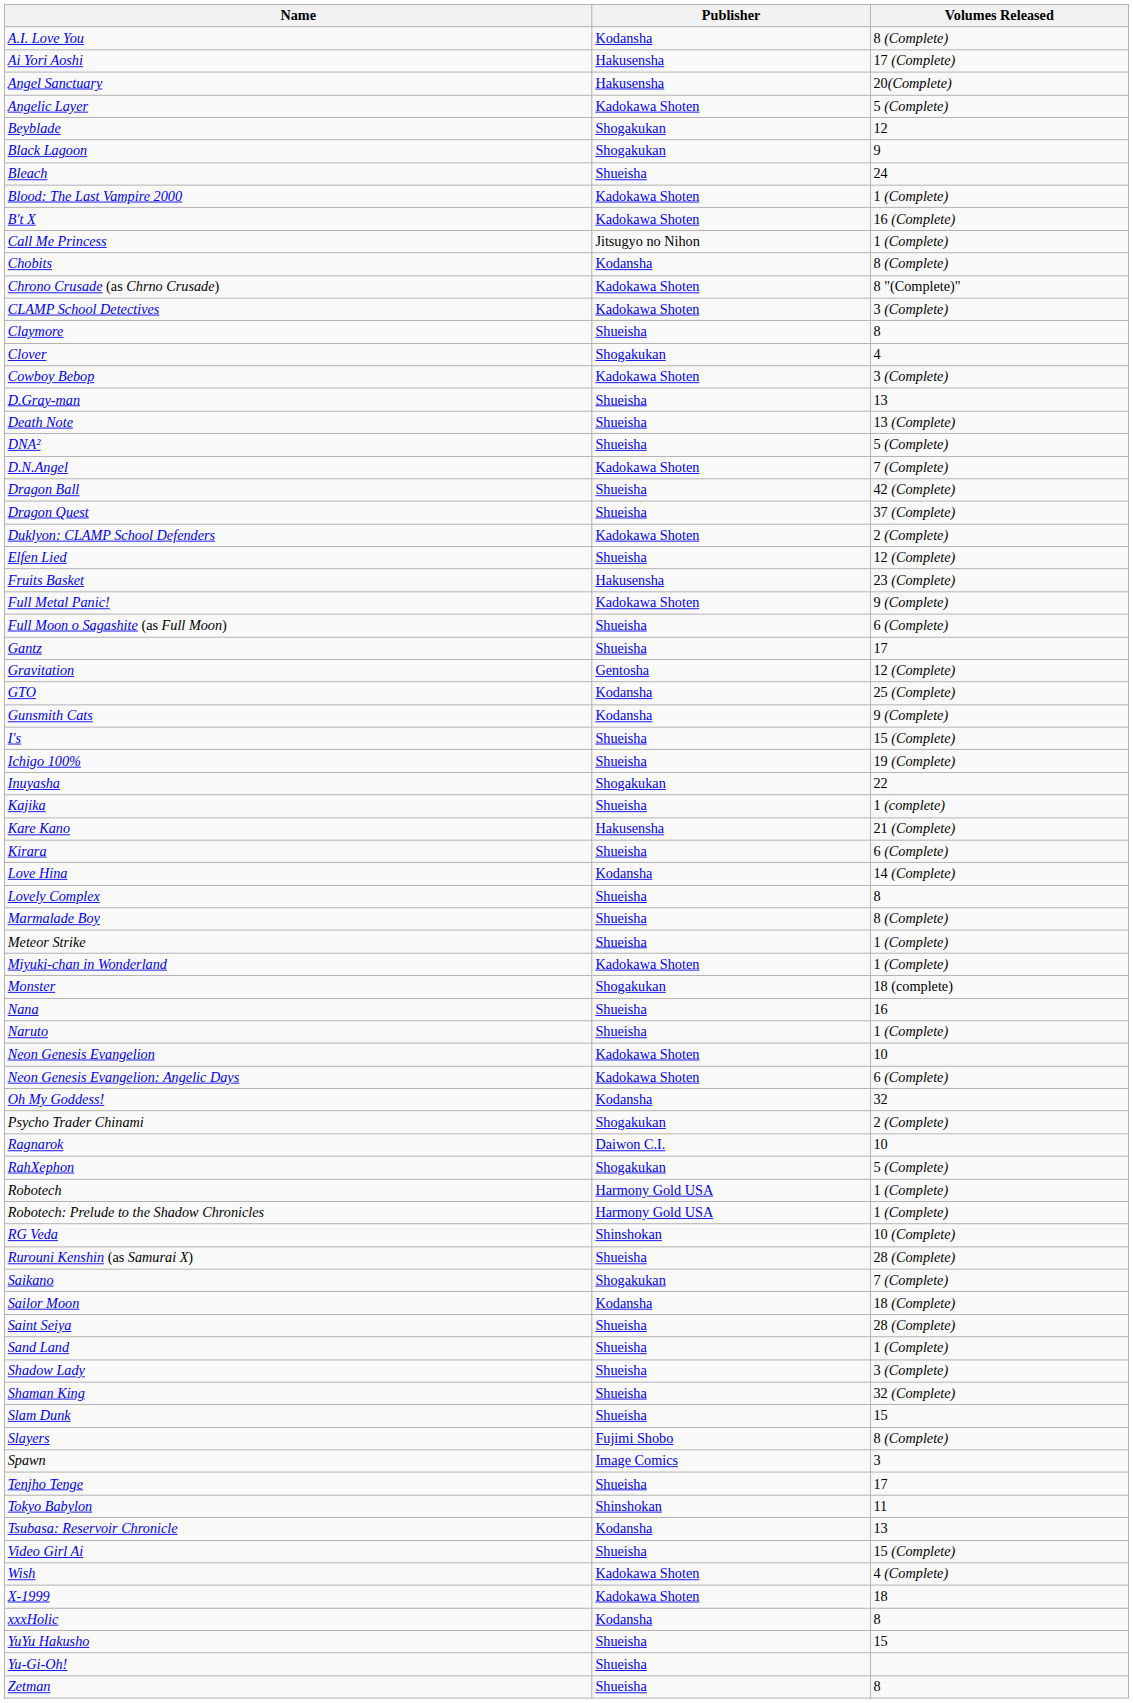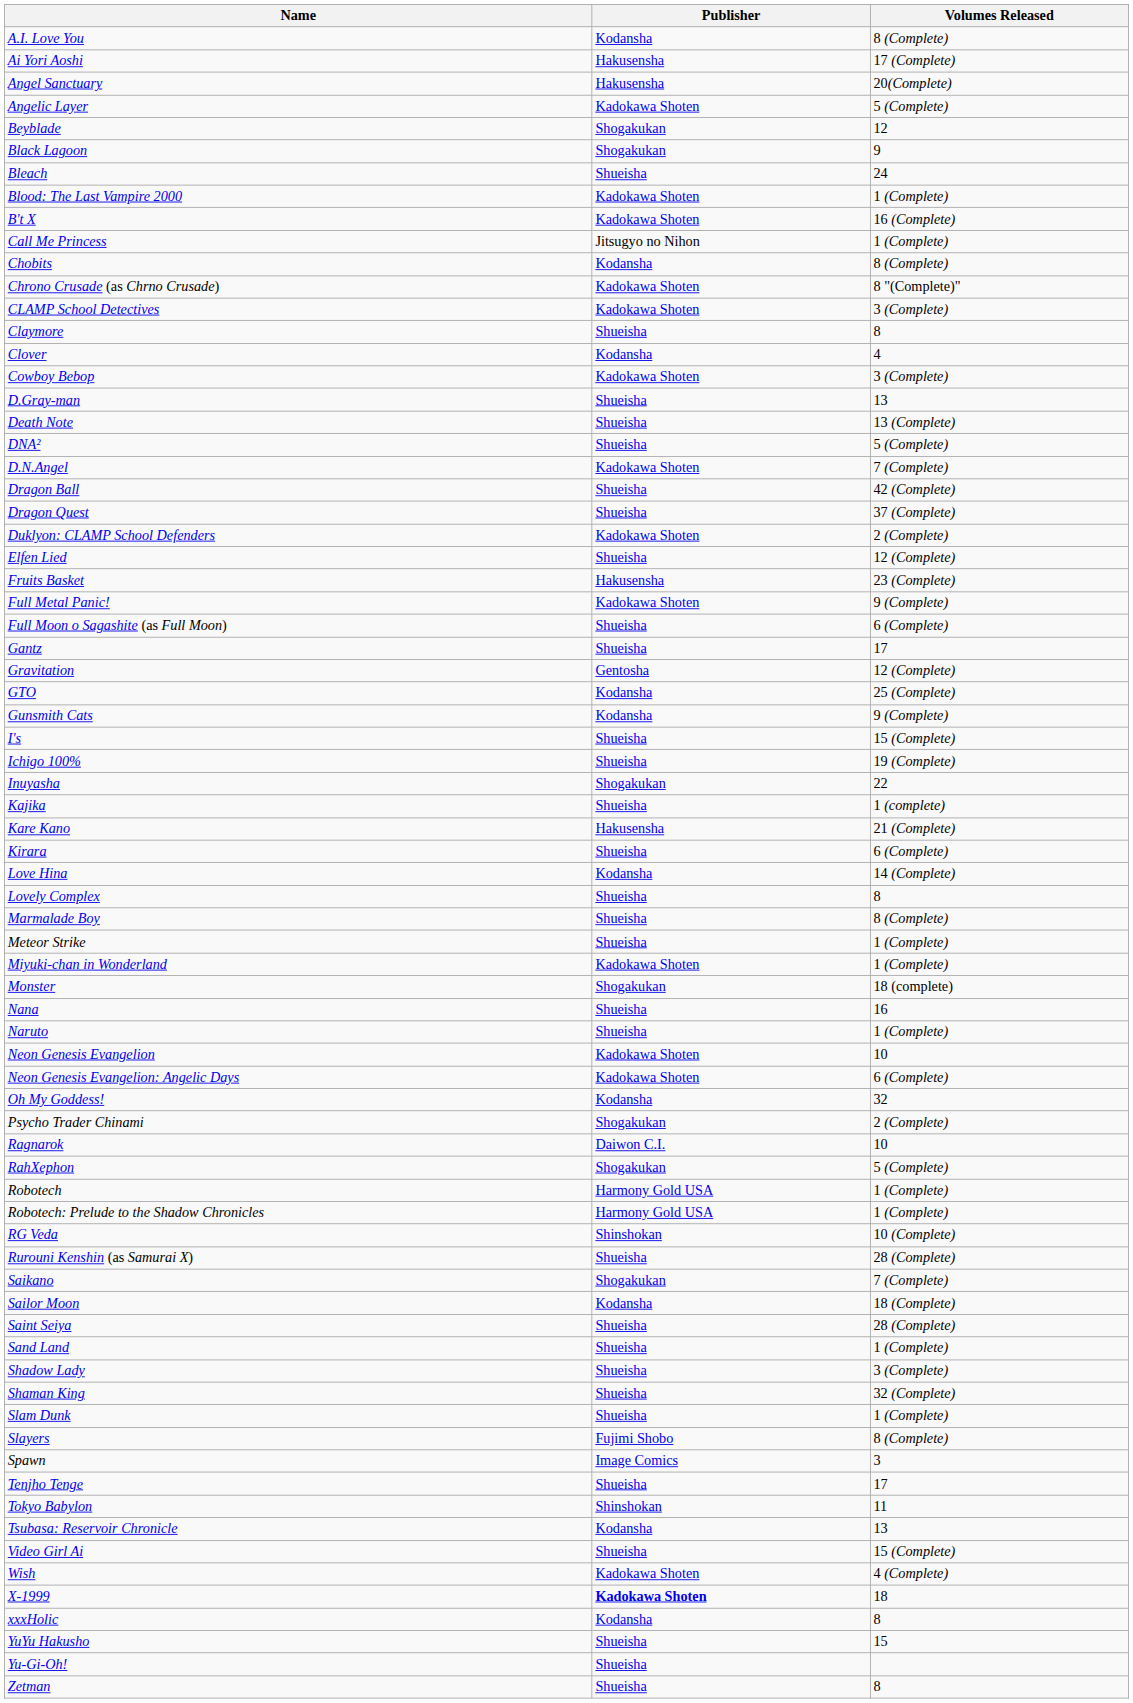 <table class="wikitable" width="100%">
 <tr>
 <th>Name</th>
 <th>Publisher</th>
 <th>Volumes Released</th>
 </tr>
 <tr>
 <td><em><a href='#'>A.I. Love You</a></em></td>
 <td><a href='#'>Kodansha</a></td>
 <td>8 <em>(Complete)</em></td>
 </tr>
 <tr>
 <td><em><a href='#'>Ai Yori Aoshi</a></em></td>
 <td><a href='#'>Hakusensha</a></td>
 <td>17 <em>(Complete)</em></td>
 </tr>
 <tr>
 <td><em><a href='#'>Angel Sanctuary</a></em></td>
 <td><a href='#'>Hakusensha</a></td>
 <td>20<em>(Complete)</em></td>
 </tr>
 <tr>
 <td><em><a href='#'>Angelic Layer</a></em></td>
 <td><a href='#'>Kadokawa Shoten</a></td>
 <td>5 <em>(Complete)</em></td>
 </tr>
 <tr>
 <td><em><a href='#'>Beyblade</a></em></td>
 <td><a href='#'>Shogakukan</a></td>
 <td>12</td>
 </tr>
 <tr>
 <td><em><a href='#'>Black Lagoon</a></em></td>
 <td><a href='#'>Shogakukan</a></td>
 <td>9</td>
 </tr>
 <tr>
 <td><em><a href='#'>Bleach</a></em></td>
 <td><a href='#'>Shueisha</a></td>
 <td>24</td>
 </tr>
 <tr>
 <td><em><a href='#'>Blood: The Last Vampire 2000</a></em></td>
 <td><a href='#'>Kadokawa Shoten</a></td>
 <td>1 <em>(Complete)</em></td>
 </tr>
 <tr>
 <td><em><a href='#'>B't X</a></em></td>
 <td><a href='#'>Kadokawa Shoten</a></td>
 <td>16 <em>(Complete)</em></td>
 </tr>
 <tr>
 <td><em><a href='#'>Call Me Princess</a></em></td>
 <td>Jitsugyo no Nihon</td>
 <td>1 <em>(Complete)</em></td>
 </tr>
 <tr>
 <td><em><a href='#'>Chobits</a></em></td>
 <td><a href='#'>Kodansha</a></td>
 <td>8 <em>(Complete)</em></td>
 </tr>
 <tr>
 <td><em><a href='#'>Chrono Crusade</a></em> (as <em>Chrno Crusade</em>)</td>
 <td><a href='#'>Kadokawa Shoten</a></td>
 <td>8 "(Complete)"</td>
 </tr>
 <tr>
 <td><em><a href='#'>CLAMP School Detectives</a></em></td>
 <td><a href='#'>Kadokawa Shoten</a></td>
 <td>3 <em>(Complete)</em></td>
 </tr>
 <tr>
 <td><em><a href='#'>Claymore</a></em></td>
 <td><a href='#'>Shueisha</a></td>
 <td>8</td>
 </tr>
 <tr>
 <td><em><a href='#'>Clover</a></em></td>
-<td><a href='#'>Shogakukan</a></td>
+<td><a href='#'>Kodansha</a></td>
 <td>4</td>
 </tr>
 <tr>
 <td><em><a href='#'>Cowboy Bebop</a></em></td>
 <td><a href='#'>Kadokawa Shoten</a></td>
 <td>3 <em>(Complete)</em></td>
 </tr>
 <tr>
 <td><em><a href='#'>D.Gray-man</a></em></td>
 <td><a href='#'>Shueisha</a></td>
 <td>13</td>
 </tr>
 <tr>
 <td><em><a href='#'>Death Note</a></em></td>
 <td><a href='#'>Shueisha</a></td>
 <td>13 <em>(Complete)</em></td>
 </tr>
 <tr>
 <td><em><a href='#'>DNA²</a></em></td>
 <td><a href='#'>Shueisha</a></td>
 <td>5 <em>(Complete)</em></td>
 </tr>
 <tr>
 <td><em><a href='#'>D.N.Angel</a></em></td>
 <td><a href='#'>Kadokawa Shoten</a></td>
 <td>7 <em>(Complete)</em></td>
 </tr>
 <tr>
 <td><em><a href='#'>Dragon Ball</a></em></td>
 <td><a href='#'>Shueisha</a></td>
 <td>42 <em>(Complete)</em></td>
 </tr>
 <tr>
 <td><em><a href='#'>Dragon Quest</a></em></td>
 <td><a href='#'>Shueisha</a></td>
 <td>37 <em>(Complete)</em></td>
 </tr>
 <tr>
 <td><em><a href='#'>Duklyon: CLAMP School Defenders</a></em></td>
 <td><a href='#'>Kadokawa Shoten</a></td>
 <td>2 <em>(Complete)</em></td>
 </tr>
 <tr>
 <td><em><a href='#'>Elfen Lied</a></em></td>
 <td><a href='#'>Shueisha</a></td>
 <td>12 <em>(Complete)</em></td>
 </tr>
 <tr>
 <td><em><a href='#'>Fruits Basket</a></em></td>
 <td><a href='#'>Hakusensha</a></td>
 <td>23 <em>(Complete)</em></td>
 </tr>
 <tr>
 <td><em><a href='#'>Full Metal Panic!</a></em></td>
 <td><a href='#'>Kadokawa Shoten</a></td>
 <td>9 <em>(Complete)</em></td>
 </tr>
 <tr>
 <td><em><a href='#'>Full Moon o Sagashite</a></em> (as <em>Full Moon</em>)</td>
 <td><a href='#'>Shueisha</a></td>
 <td>6 <em>(Complete)</em></td>
 </tr>
 <tr>
 <td><em><a href='#'>Gantz</a></em></td>
 <td><a href='#'>Shueisha</a></td>
 <td>17</td>
 </tr>
 <tr>
 <td><em><a href='#'>Gravitation</a></em></td>
 <td><a href='#'>Gentosha</a></td>
 <td>12 <em>(Complete)</em></td>
 </tr>
 <tr>
 <td><em><a href='#'>GTO</a></em></td>
 <td><a href='#'>Kodansha</a></td>
 <td>25 <em>(Complete)</em></td>
 </tr>
 <tr>
 <td><em><a href='#'>Gunsmith Cats</a></em></td>
 <td><a href='#'>Kodansha</a></td>
 <td>9 <em>(Complete)</em></td>
 </tr>
 <tr>
 <td><em><a href='#'>I's</a></em></td>
 <td><a href='#'>Shueisha</a></td>
 <td>15 <em>(Complete)</em></td>
 </tr>
 <tr>
 <td><em><a href='#'>Ichigo 100%</a></em></td>
 <td><a href='#'>Shueisha</a></td>
 <td>19 <em>(Complete)</em></td>
 </tr>
 <tr>
 <td><em><a href='#'>Inuyasha</a></em></td>
 <td><a href='#'>Shogakukan</a></td>
 <td>22</td>
 </tr>
 <tr>
 <td><em><a href='#'>Kajika</a></em></td>
 <td><a href='#'>Shueisha</a></td>
 <td>1 <em>(complete)</em></td>
 </tr>
 <tr>
 <td><em><a href='#'>Kare Kano</a></em></td>
 <td><a href='#'>Hakusensha</a></td>
 <td>21 <em>(Complete)</em></td>
 </tr>
 <tr>
 <td><em><a href='#'>Kirara</a></em></td>
 <td><a href='#'>Shueisha</a></td>
 <td>6 <em>(Complete)</em></td>
 </tr>
 <tr>
 <td><em><a href='#'>Love Hina</a></em></td>
 <td><a href='#'>Kodansha</a></td>
 <td>14 <em>(Complete)</em></td>
 </tr>
 <tr>
 <td><em><a href='#'>Lovely Complex</a></em></td>
 <td><a href='#'>Shueisha</a></td>
 <td>8</td>
 </tr>
 <tr>
 <td><em><a href='#'>Marmalade Boy</a></em></td>
 <td><a href='#'>Shueisha</a></td>
 <td>8 <em>(Complete)</em></td>
 </tr>
 <tr>
 <td><em>Meteor Strike</em></td>
 <td><a href='#'>Shueisha</a></td>
 <td>1 <em>(Complete)</em></td>
 </tr>
 <tr>
 <td><em><a href='#'>Miyuki-chan in Wonderland</a></em></td>
 <td><a href='#'>Kadokawa Shoten</a></td>
 <td>1 <em>(Complete)</em></td>
 </tr>
 <tr>
 <td><em><a href='#'>Monster</a></em></td>
 <td><a href='#'>Shogakukan</a></td>
 <td>18 (complete)</td>
 </tr>
 <tr>
 <td><em><a href='#'>Nana</a></em></td>
 <td><a href='#'>Shueisha</a></td>
 <td>16</td>
 </tr>
 <tr>
 <td><em><a href='#'>Naruto</a></em></td>
 <td><a href='#'>Shueisha</a></td>
 <td>1 <em>(Complete)</em></td>
 </tr>
 <tr>
 <td><em><a href='#'>Neon Genesis Evangelion</a></em></td>
 <td><a href='#'>Kadokawa Shoten</a></td>
 <td>10</td>
 </tr>
 <tr>
 <td><em><a href='#'>Neon Genesis Evangelion: Angelic Days</a></em></td>
 <td><a href='#'>Kadokawa Shoten</a></td>
 <td>6 <em>(Complete)</em></td>
 </tr>
 <tr>
 <td><em><a href='#'>Oh My Goddess!</a></em></td>
 <td><a href='#'>Kodansha</a></td>
 <td>32</td>
 </tr>
 <tr>
 <td><em>Psycho Trader Chinami</em></td>
 <td><a href='#'>Shogakukan</a></td>
 <td>2 <em>(Complete)</em></td>
 </tr>
 <tr>
 <td><em><a href='#'>Ragnarok</a></em></td>
 <td><a href='#'>Daiwon C.I.</a></td>
 <td>10</td>
 </tr>
 <tr>
 <td><em><a href='#'>RahXephon</a></em></td>
 <td><a href='#'>Shogakukan</a></td>
 <td>5 <em>(Complete)</em></td>
 </tr>
 <tr>
 <td><em>Robotech</em></td>
 <td><a href='#'>Harmony Gold USA</a></td>
 <td>1 <em>(Complete)</em></td>
 </tr>
 <tr>
 <td><em>Robotech: Prelude to the Shadow Chronicles</em></td>
 <td><a href='#'>Harmony Gold USA</a></td>
 <td>1 <em>(Complete)</em></td>
 </tr>
 <tr>
 <td><em><a href='#'>RG Veda</a></em></td>
 <td><a href='#'>Shinshokan</a></td>
 <td>10 <em>(Complete)</em></td>
 </tr>
 <tr>
 <td><em><a href='#'>Rurouni Kenshin</a></em> (as <em>Samurai X</em>)</td>
 <td><a href='#'>Shueisha</a></td>
 <td>28 <em>(Complete)</em></td>
 </tr>
 <tr>
 <td><em><a href='#'>Saikano</a></em></td>
 <td><a href='#'>Shogakukan</a></td>
 <td>7 <em>(Complete)</em></td>
 </tr>
 <tr>
 <td><em><a href='#'>Sailor Moon</a></em></td>
 <td><a href='#'>Kodansha</a></td>
 <td>18 <em>(Complete)</em></td>
 </tr>
 <tr>
 <td><em><a href='#'>Saint Seiya</a></em></td>
 <td><a href='#'>Shueisha</a></td>
 <td>28 <em>(Complete)</em></td>
 </tr>
 <tr>
 <td><em><a href='#'>Sand Land</a></em></td>
 <td><a href='#'>Shueisha</a></td>
 <td>1 <em>(Complete)</em></td>
 </tr>
 <tr>
 <td><em><a href='#'>Shadow Lady</a></em></td>
 <td><a href='#'>Shueisha</a></td>
 <td>3 <em>(Complete)</em></td>
 </tr>
 <tr>
 <td><em><a href='#'>Shaman King</a></em></td>
 <td><a href='#'>Shueisha</a></td>
 <td>32 <em>(Complete)</em></td>
 </tr>
 <tr>
 <td><em><a href='#'>Slam Dunk</a></em></td>
 <td><a href='#'>Shueisha</a></td>
-<td>15</td>
+<td>1 <em>(Complete)</em></td>
 </tr>
 <tr>
 <td><em><a href='#'>Slayers</a></em></td>
 <td><a href='#'>Fujimi Shobo</a></td>
 <td>8 <em>(Complete)</em></td>
 </tr>
 <tr>
 <td><em>Spawn</em></td>
 <td><a href='#'>Image Comics</a></td>
 <td>3</td>
 </tr>
 <tr>
 <td><em><a href='#'>Tenjho Tenge</a></em></td>
 <td><a href='#'>Shueisha</a></td>
 <td>17</td>
 </tr>
 <tr>
 <td><em><a href='#'>Tokyo Babylon</a></em></td>
 <td><a href='#'>Shinshokan</a></td>
 <td>11</td>
 </tr>
 <tr>
 <td><em><a href='#'>Tsubasa: Reservoir Chronicle</a></em></td>
 <td><a href='#'>Kodansha</a></td>
 <td>13</td>
 </tr>
 <tr>
 <td><em><a href='#'>Video Girl Ai</a></em></td>
 <td><a href='#'>Shueisha</a></td>
 <td>15 <em>(Complete)</em></td>
 </tr>
 <tr>
 <td><em><a href='#'>Wish</a></em></td>
 <td><a href='#'>Kadokawa Shoten</a></td>
 <td>4 <em>(Complete)</em></td>
 </tr>
 <tr>
 <td><em><a href='#'>X-1999</a></em></td>
-<td><a href='#'>Kadokawa Shoten</a></td>
+<td><strong><a href='#'>Kadokawa Shoten</a></strong></td>
 <td>18</td>
 </tr>
 <tr>
 <td><em><a href='#'>xxxHolic</a></em></td>
 <td><a href='#'>Kodansha</a></td>
 <td>8</td>
 </tr>
 <tr>
 <td><em><a href='#'>YuYu Hakusho</a></em></td>
 <td><a href='#'>Shueisha</a></td>
 <td>15</td>
 </tr>
 <tr>
 <td><em><a href='#'>Yu-Gi-Oh!</a></em></td>
 <td><a href='#'>Shueisha</a></td>
 <td></td>
 </tr>
 <tr>
 <td><em><a href='#'>Zetman</a></em></td>
 <td><a href='#'>Shueisha</a></td>
 <td>8</td>
 </tr>
 </table>
